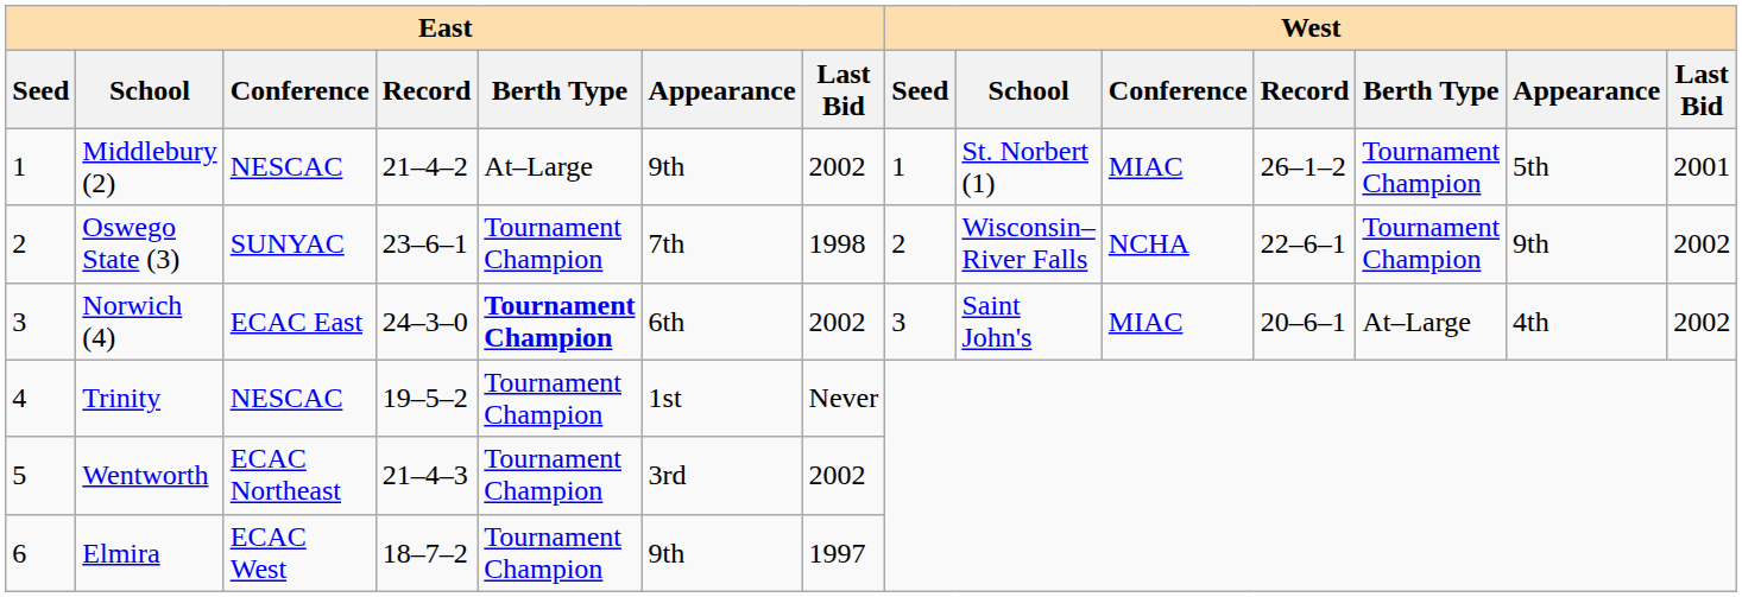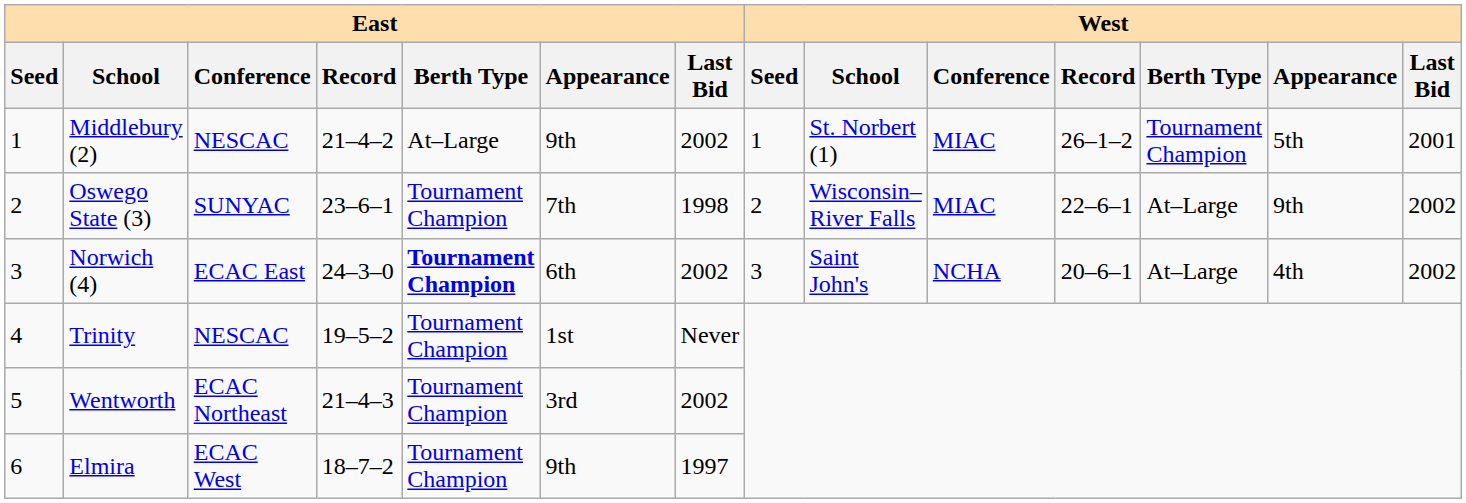 <table class="wikitable">
 <tr>
 <th colspan="7" style="background:#ffdead;">East</th>
 <th colspan="7" style="background:#ffdead;">West</th>
 </tr>
 <tr>
 <th>Seed</th>
 <th>School</th>
 <th>Conference</th>
 <th>Record</th>
 <th>Berth Type</th>
 <th>Appearance</th>
 <th>Last Bid</th>
 <th>Seed</th>
 <th>School</th>
 <th>Conference</th>
 <th>Record</th>
 <th>Berth Type</th>
 <th>Appearance</th>
 <th>Last Bid</th>
 </tr>
 <tr>
 <td>1</td>
 <td><a href='#'>Middlebury</a> (2)</td>
 <td><a href='#'>NESCAC</a></td>
 <td>21–4–2</td>
 <td>At–Large</td>
 <td>9th</td>
 <td>2002</td>
 <td>1</td>
 <td><a href='#'>St. Norbert</a> (1)</td>
 <td><a href='#'>MIAC</a></td>
 <td>26–1–2</td>
 <td><a href='#'>Tournament Champion</a></td>
 <td>5th</td>
 <td>2001</td>
 </tr>
 <tr>
 <td>2</td>
 <td><a href='#'>Oswego State</a> (3)</td>
 <td><a href='#'>SUNYAC</a></td>
 <td>23–6–1</td>
 <td><a href='#'>Tournament Champion</a></td>
 <td>7th</td>
 <td>1998</td>
 <td>2</td>
 <td><a href='#'>Wisconsin–River Falls</a></td>
-<td><a href='#'>NCHA</a></td>
+<td><a href='#'>MIAC</a></td>
 <td>22–6–1</td>
-<td><a href='#'>Tournament Champion</a></td>
+<td>At–Large</td>
 <td>9th</td>
 <td>2002</td>
 </tr>
 <tr>
 <td>3</td>
 <td><a href='#'>Norwich</a> (4)</td>
 <td><a href='#'>ECAC East</a></td>
 <td>24–3–0</td>
 <td><strong><a href='#'>Tournament Champion</a></strong></td>
 <td>6th</td>
 <td>2002</td>
 <td>3</td>
 <td><a href='#'>Saint John's</a></td>
-<td><a href='#'>MIAC</a></td>
+<td><a href='#'>NCHA</a></td>
 <td>20–6–1</td>
 <td>At–Large</td>
 <td>4th</td>
 <td>2002</td>
 </tr>
 <tr>
 <td>4</td>
 <td><a href='#'>Trinity</a></td>
 <td><a href='#'>NESCAC</a></td>
 <td>19–5–2</td>
 <td><a href='#'>Tournament Champion</a></td>
 <td>1st</td>
 <td>Never</td>
 </tr>
 <tr>
 <td>5</td>
 <td><a href='#'>Wentworth</a></td>
 <td><a href='#'>ECAC Northeast</a></td>
 <td>21–4–3</td>
 <td><a href='#'>Tournament Champion</a></td>
 <td>3rd</td>
 <td>2002</td>
 </tr>
 <tr>
 <td>6</td>
 <td><a href='#'>Elmira</a></td>
 <td><a href='#'>ECAC West</a></td>
 <td>18–7–2</td>
 <td><a href='#'>Tournament Champion</a></td>
 <td>9th</td>
 <td>1997</td>
 </tr>
 </table>
